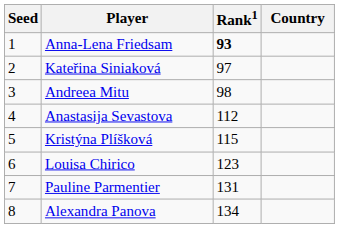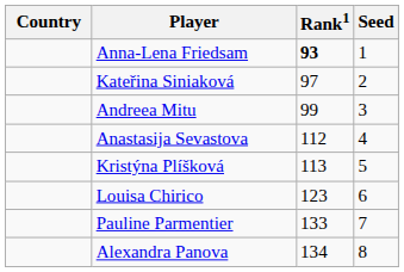 <table class="sortable wikitable">
 <tr>
-<th>Seed</th>
+<th width="70">Country</th>
 <th width="175">Player</th>
 <th>Rank<sup>1</sup></th>
-<th width="70">Country</th>
+<th>Seed</th>
 </tr>
 <tr>
-<td>1</td>
+<td></td>
 <td><a href='#'>Anna-Lena Friedsam</a></td>
 <td><strong>93</strong></td>
-<td></td>
+<td>1</td>
 </tr>
 <tr>
-<td>2</td>
+<td></td>
 <td><a href='#'>Kateřina Siniaková</a></td>
 <td>97</td>
-<td></td>
+<td>2</td>
 </tr>
 <tr>
+<td></td>
+<td><a href='#'>Andreea Mitu</a></td>
+<td>99</td>
 <td>3</td>
-<td><a href='#'>Andreea Mitu</a></td>
-<td>98</td>
-<td></td>
 </tr>
 <tr>
-<td>4</td>
+<td></td>
 <td><a href='#'>Anastasija Sevastova</a></td>
 <td>112</td>
-<td></td>
+<td>4</td>
 </tr>
 <tr>
+<td></td>
+<td><a href='#'>Kristýna Plíšková</a></td>
+<td>113</td>
 <td>5</td>
-<td><a href='#'>Kristýna Plíšková</a></td>
-<td>115</td>
-<td></td>
 </tr>
 <tr>
-<td>6</td>
+<td></td>
 <td><a href='#'>Louisa Chirico</a></td>
 <td>123</td>
-<td></td>
+<td>6</td>
 </tr>
 <tr>
+<td></td>
+<td><a href='#'>Pauline Parmentier</a></td>
+<td>133</td>
 <td>7</td>
-<td><a href='#'>Pauline Parmentier</a></td>
-<td>131</td>
-<td></td>
 </tr>
 <tr>
-<td>8</td>
+<td></td>
 <td><a href='#'>Alexandra Panova</a></td>
 <td>134</td>
-<td></td>
+<td>8</td>
 </tr>
 </table>
